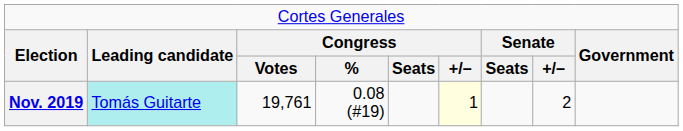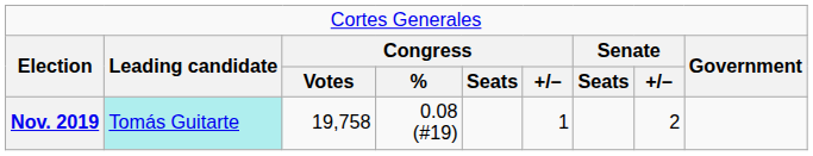 <table class="wikitable" style="text-align:right;">
 <tr>
 <td colspan="9" align="center"><a href='#'>Cortes Generales</a></td>
 </tr>
 <tr>
 <th rowspan="2" width="75">Election</th>
 <th rowspan="2">Leading candidate</th>
 <th colspan="4">Congress</th>
 <th colspan="2">Senate</th>
 <th rowspan="2">Government</th>
 </tr>
 <tr>
 <th width="70">Votes</th>
 <th width="65">%</th>
 <th>Seats</th>
 <th width="35">+/–</th>
 <th>Seats</th>
 <th width="35">+/–</th>
 </tr>
 <tr>
 <th><a href='#'>Nov. 2019</a></th>
 <td align="left" style="background: paleturquoise;"><a href='#'>Tomás Guitarte</a></td>
-<td>19,761</td>
+<td>19,758</td>
 <td>0.08 (#19)</td>
 <td></td>
-<td style="background: lightyellow;">1</td>
+<td>1</td>
 <td></td>
 <td>2</td>
 <td></td>
 </tr>
 </table>
